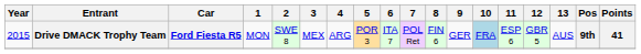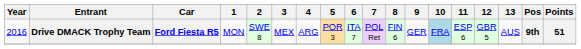 <table class="wikitable" style="text-align:center; font-size:90%">
 <tr>
 <th>Year</th>
 <th>Entrant</th>
 <th>Car</th>
 <th>1</th>
 <th>2</th>
 <th>3</th>
 <th>4</th>
 <th>5</th>
 <th>6</th>
 <th>7</th>
 <th>8</th>
 <th>9</th>
 <th>10</th>
 <th>11</th>
 <th>12</th>
 <th>13</th>
 <th>Pos</th>
 <th>Points</th>
 </tr>
 <tr>
-<td><a href='#'>2015</a></td>
+<td><a href='#'>2016</a></td>
 <th>Drive DMACK Trophy Team</th>
 <th><a href='#'>Ford Fiesta R5</a></th>
 <td><a href='#'>MON</a></td>
 <td style="background:#dfffdf;"><a href='#'>SWE</a><br><small>8</small></td>
 <td><a href='#'>MEX</a></td>
 <td><a href='#'>ARG</a></td>
 <td style="background:#ffdf9f;"><a href='#'>POR</a><br><small>3</small></td>
 <td style="background:#dfffdf;"><a href='#'>ITA</a><br><small>7</small></td>
 <td style="background:#EFCFFF;"><a href='#'>POL</a><br><small>Ret</small></td>
 <td style="background:#dfffdf;"><a href='#'>FIN</a><br><small>6</small></td>
 <td><a href='#'>GER</a></td>
 <td style="background: lightblue;"><a href='#'>FRA</a></td>
 <td style="background:#dfffdf;"><a href='#'>ESP</a><br><small>6</small></td>
 <td style="background:#dfffdf;"><a href='#'>GBR</a><br><small>5</small></td>
 <td><a href='#'>AUS</a></td>
 <th>9th</th>
-<th>41</th>
+<th>51</th>
 </tr>
 <tr>
 </tr>
 </table>
